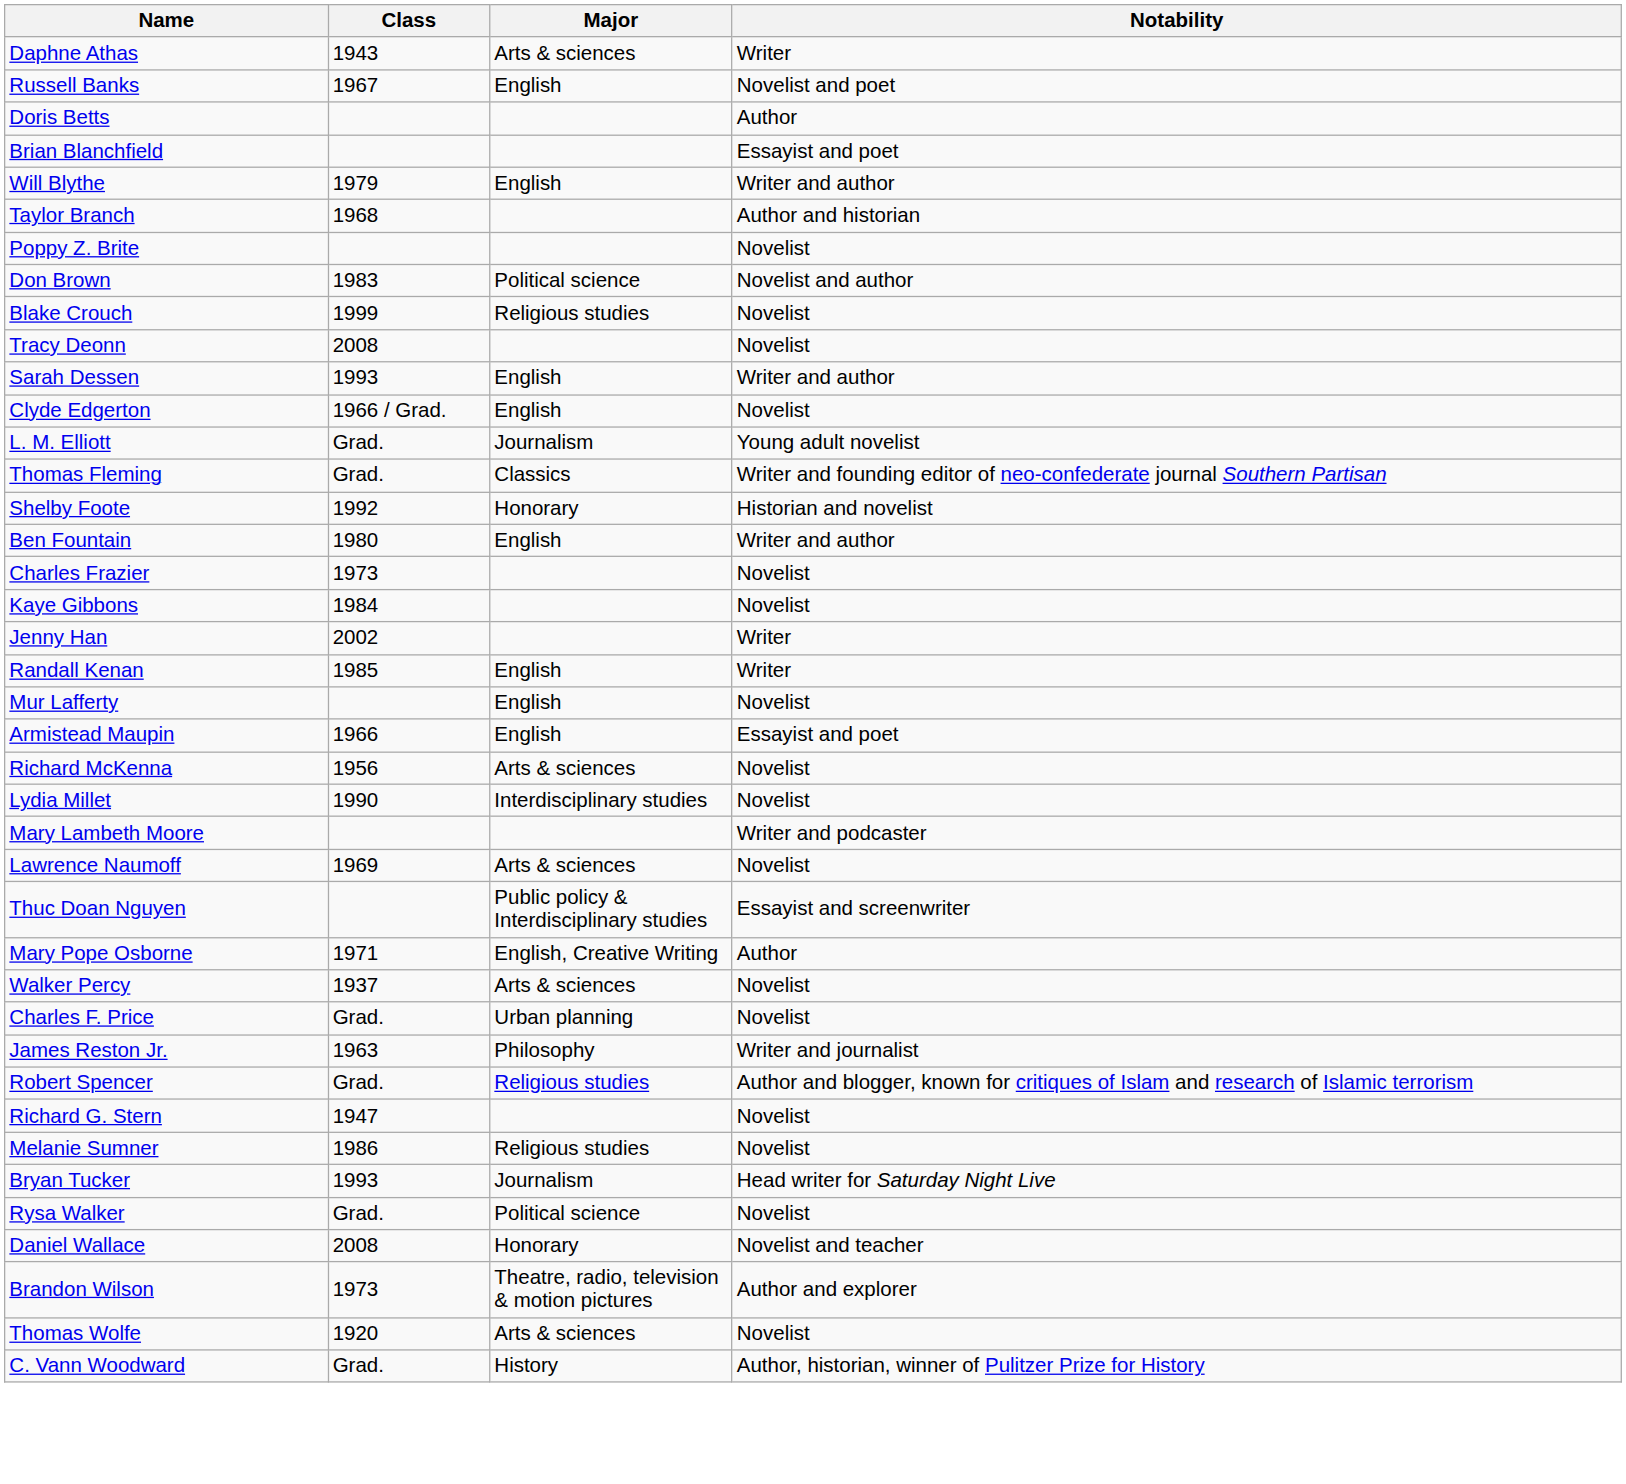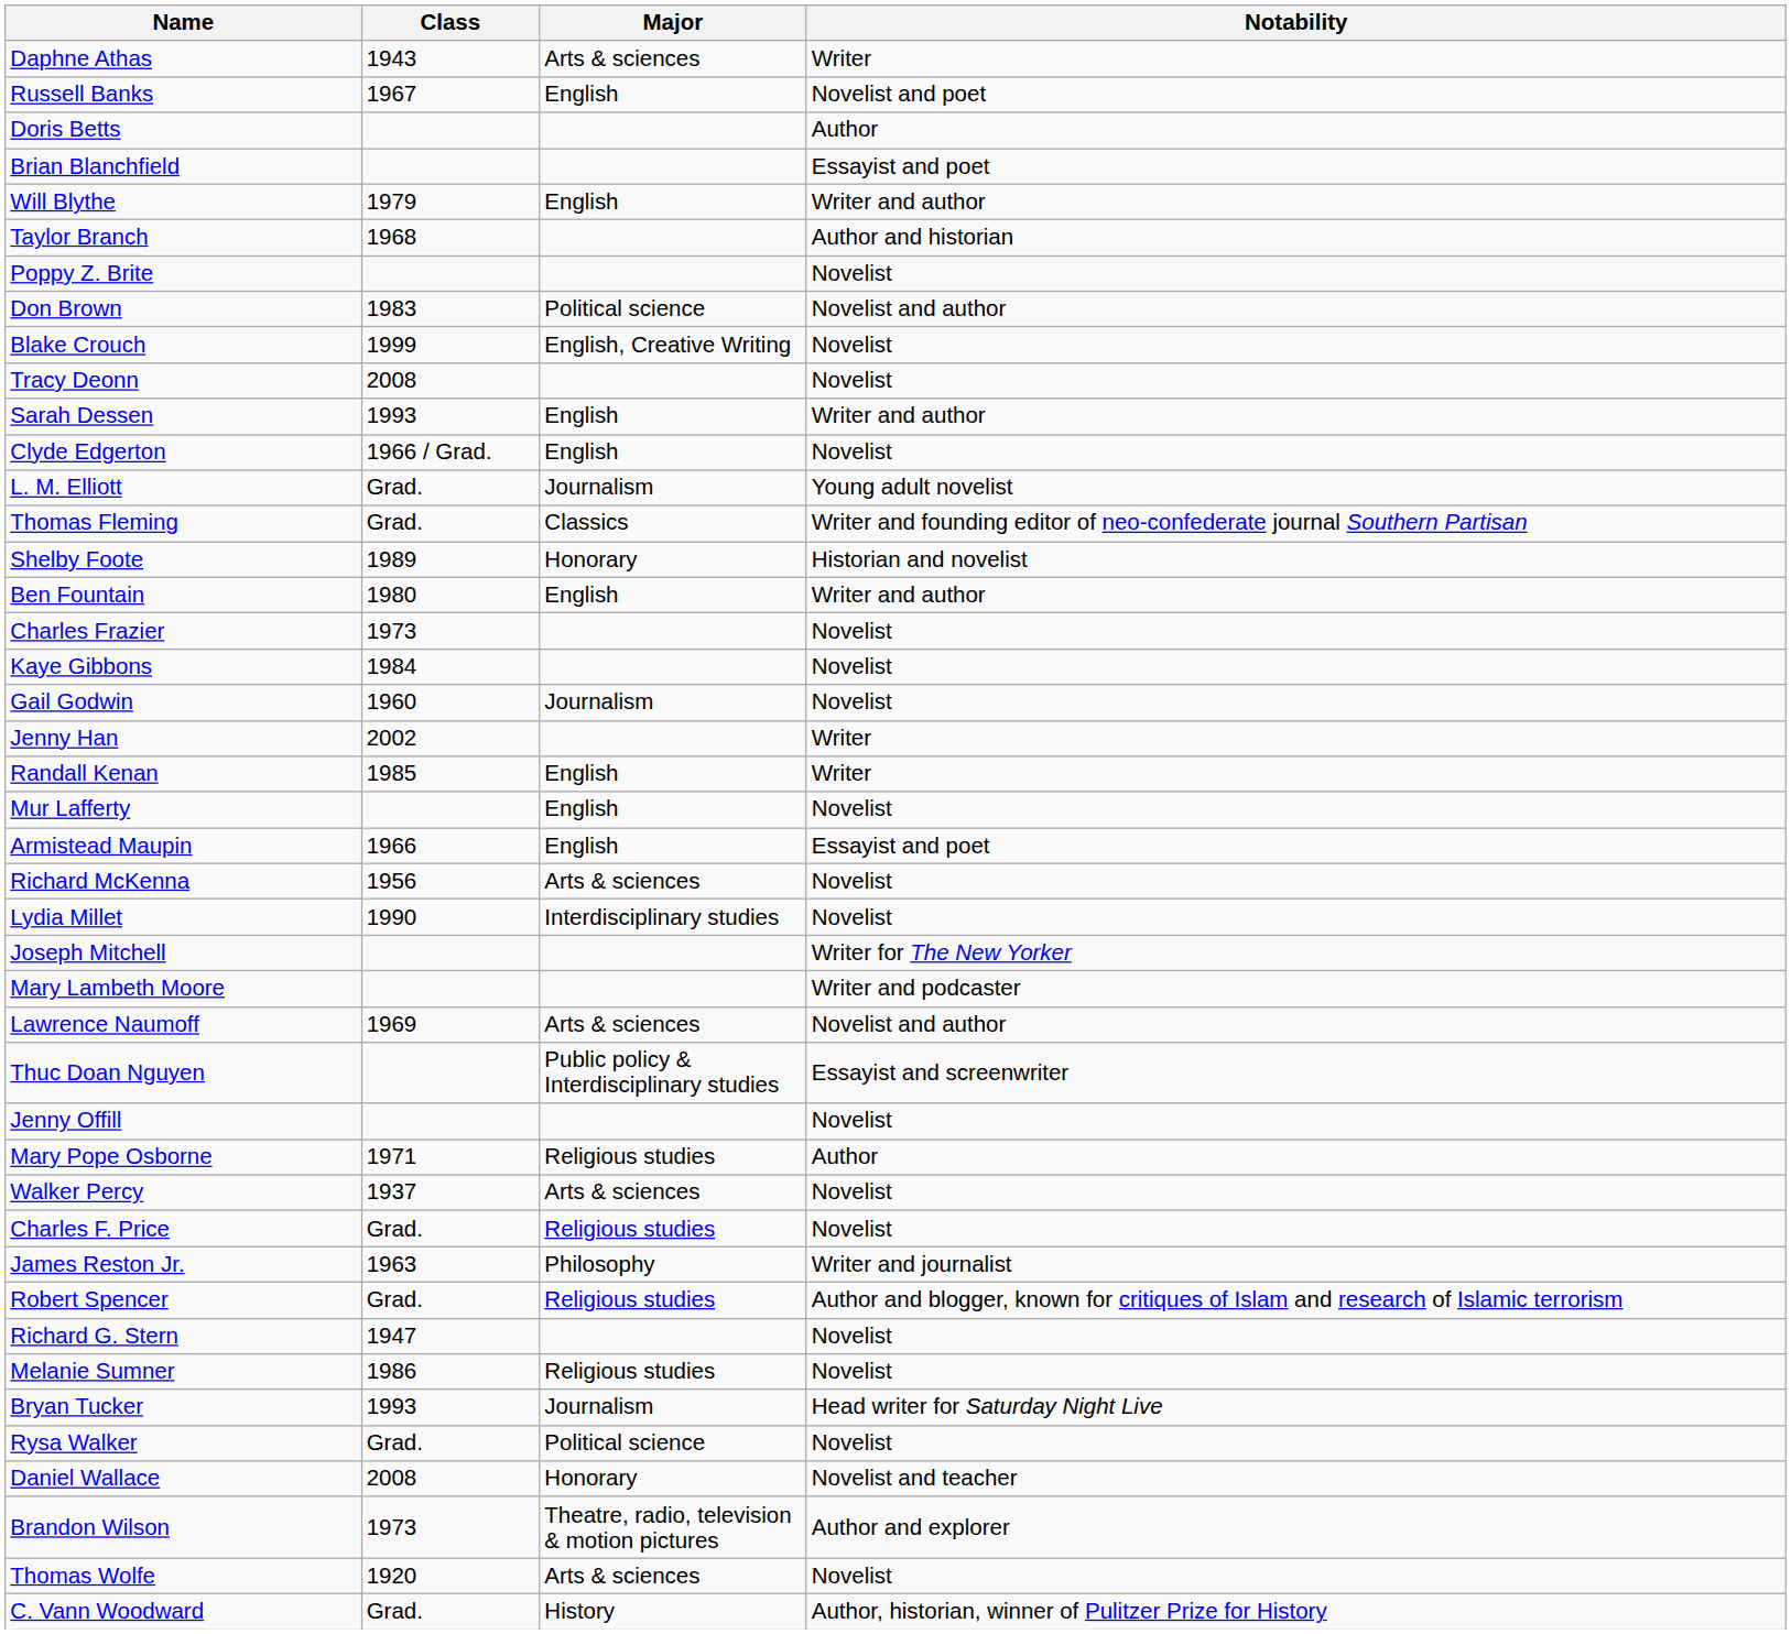 <table class="wikitable" width="100%">
 <tr>
 <th width="20%">Name</th>
 <th width="10%">Class</th>
 <th width="15%">Major</th>
 <th width="55%">Notability</th>
 </tr>
 <tr>
 <td><a href='#'>Daphne Athas</a></td>
 <td>1943</td>
 <td>Arts & sciences</td>
 <td>Writer</td>
 </tr>
 <tr>
 <td><a href='#'>Russell Banks</a></td>
 <td>1967</td>
 <td>English</td>
 <td>Novelist and poet</td>
 </tr>
 <tr>
 <td><a href='#'>Doris Betts</a></td>
 <td></td>
 <td></td>
 <td>Author</td>
 </tr>
 <tr>
 <td><a href='#'>Brian Blanchfield</a></td>
 <td></td>
 <td></td>
 <td>Essayist and poet</td>
 </tr>
 <tr>
 <td><a href='#'>Will Blythe</a></td>
 <td>1979</td>
 <td>English</td>
 <td>Writer and author</td>
 </tr>
 <tr>
 <td><a href='#'>Taylor Branch</a></td>
 <td>1968</td>
 <td></td>
 <td>Author and historian</td>
 </tr>
 <tr>
 <td><a href='#'>Poppy Z. Brite</a></td>
 <td></td>
 <td></td>
 <td>Novelist</td>
 </tr>
 <tr>
 <td><a href='#'>Don Brown</a></td>
 <td>1983</td>
 <td>Political science</td>
 <td>Novelist and author</td>
 </tr>
 <tr>
 <td><a href='#'>Blake Crouch</a></td>
 <td>1999</td>
-<td>Religious studies</td>
+<td>English, Creative Writing</td>
 <td>Novelist</td>
 </tr>
 <tr>
 <td><a href='#'>Tracy Deonn</a></td>
 <td>2008</td>
 <td></td>
 <td>Novelist</td>
 </tr>
 <tr>
 <td><a href='#'>Sarah Dessen</a></td>
 <td>1993</td>
 <td>English</td>
 <td>Writer and author</td>
 </tr>
 <tr>
 <td><a href='#'>Clyde Edgerton</a></td>
 <td>1966 / Grad.</td>
 <td>English</td>
 <td>Novelist</td>
 </tr>
 <tr>
 <td><a href='#'>L. M. Elliott</a></td>
 <td>Grad.</td>
 <td>Journalism</td>
 <td>Young adult novelist</td>
 </tr>
 <tr>
 <td><a href='#'>Thomas Fleming</a></td>
 <td>Grad.</td>
 <td>Classics</td>
 <td>Writer and founding editor of <a href='#'>neo-confederate</a> journal <em><a href='#'>Southern Partisan</a></em></td>
 </tr>
 <tr>
 <td><a href='#'>Shelby Foote</a></td>
-<td>1992</td>
+<td>1989</td>
 <td>Honorary</td>
 <td>Historian and novelist</td>
 </tr>
 <tr>
 <td><a href='#'>Ben Fountain</a></td>
 <td>1980</td>
 <td>English</td>
 <td>Writer and author</td>
 </tr>
 <tr>
 <td><a href='#'>Charles Frazier</a></td>
 <td>1973</td>
 <td></td>
 <td>Novelist</td>
 </tr>
 <tr>
 <td><a href='#'>Kaye Gibbons</a></td>
 <td>1984</td>
 <td></td>
+<td>Novelist</td>
+</tr>
+<tr>
+<td><a href='#'>Gail Godwin</a></td>
+<td>1960</td>
+<td>Journalism</td>
 <td>Novelist</td>
 </tr>
 <tr>
 <td><a href='#'>Jenny Han</a></td>
 <td>2002</td>
 <td></td>
 <td>Writer</td>
 </tr>
 <tr>
 <td><a href='#'>Randall Kenan</a></td>
 <td>1985</td>
 <td>English</td>
 <td>Writer</td>
 </tr>
 <tr>
 <td><a href='#'>Mur Lafferty</a></td>
 <td></td>
 <td>English</td>
 <td>Novelist</td>
 </tr>
 <tr>
 <td><a href='#'>Armistead Maupin</a></td>
 <td>1966</td>
 <td>English</td>
 <td>Essayist and poet</td>
 </tr>
 <tr>
 <td><a href='#'>Richard McKenna</a></td>
 <td>1956</td>
 <td>Arts & sciences</td>
 <td>Novelist</td>
 </tr>
 <tr>
 <td><a href='#'>Lydia Millet</a></td>
 <td>1990</td>
 <td>Interdisciplinary studies</td>
 <td>Novelist</td>
 </tr>
 <tr>
+<td><a href='#'>Joseph Mitchell</a></td>
+<td></td>
+<td></td>
+<td>Writer for <em><a href='#'>The New Yorker</a></em></td>
+</tr>
+<tr>
 <td><a href='#'>Mary Lambeth Moore</a></td>
 <td></td>
 <td></td>
 <td>Writer and podcaster</td>
 </tr>
 <tr>
 <td><a href='#'>Lawrence Naumoff</a></td>
 <td>1969</td>
 <td>Arts & sciences</td>
-<td>Novelist</td>
+<td>Novelist and author</td>
 </tr>
 <tr>
 <td><a href='#'>Thuc Doan Nguyen</a></td>
 <td></td>
 <td>Public policy & Interdisciplinary studies</td>
 <td>Essayist and screenwriter</td>
 </tr>
 <tr>
+<td><a href='#'>Jenny Offill</a></td>
+<td></td>
+<td></td>
+<td>Novelist</td>
+</tr>
+<tr>
 <td><a href='#'>Mary Pope Osborne</a></td>
 <td>1971</td>
-<td>English, Creative Writing</td>
+<td>Religious studies</td>
 <td>Author</td>
 </tr>
 <tr>
 <td><a href='#'>Walker Percy</a></td>
 <td>1937</td>
 <td>Arts & sciences</td>
 <td>Novelist</td>
 </tr>
 <tr>
 <td><a href='#'>Charles F. Price</a></td>
 <td>Grad.</td>
-<td>Urban planning</td>
+<td><a href='#'>Religious studies</a></td>
 <td>Novelist</td>
 </tr>
 <tr>
 <td><a href='#'>James Reston Jr.</a></td>
 <td>1963</td>
 <td>Philosophy</td>
 <td>Writer and journalist</td>
 </tr>
 <tr>
 <td><a href='#'>Robert Spencer</a></td>
 <td>Grad.</td>
 <td><a href='#'>Religious studies</a></td>
 <td>Author and blogger, known for <a href='#'>critiques of Islam</a> and <a href='#'>research</a> of <a href='#'>Islamic terrorism</a></td>
 </tr>
 <tr>
 <td><a href='#'>Richard G. Stern</a></td>
 <td>1947</td>
 <td></td>
 <td>Novelist</td>
 </tr>
 <tr>
 <td><a href='#'>Melanie Sumner</a></td>
 <td>1986</td>
 <td>Religious studies</td>
 <td>Novelist</td>
 </tr>
 <tr>
 <td><a href='#'>Bryan Tucker</a></td>
 <td>1993</td>
 <td>Journalism</td>
 <td>Head writer for <em>Saturday Night Live</em></td>
 </tr>
 <tr>
 <td><a href='#'>Rysa Walker</a></td>
 <td>Grad.</td>
 <td>Political science</td>
 <td>Novelist</td>
 </tr>
 <tr>
 <td><a href='#'>Daniel Wallace</a></td>
 <td>2008</td>
 <td>Honorary</td>
 <td>Novelist and teacher</td>
 </tr>
 <tr>
 <td><a href='#'>Brandon Wilson</a></td>
 <td>1973</td>
 <td>Theatre, radio, television & motion pictures</td>
 <td>Author and explorer</td>
 </tr>
 <tr>
 <td><a href='#'>Thomas Wolfe</a></td>
 <td>1920</td>
 <td>Arts & sciences</td>
 <td>Novelist</td>
 </tr>
 <tr>
 <td><a href='#'>C. Vann Woodward</a></td>
 <td>Grad.</td>
 <td>History</td>
 <td>Author, historian, winner of <a href='#'>Pulitzer Prize for History</a></td>
 </tr>
 </table>
